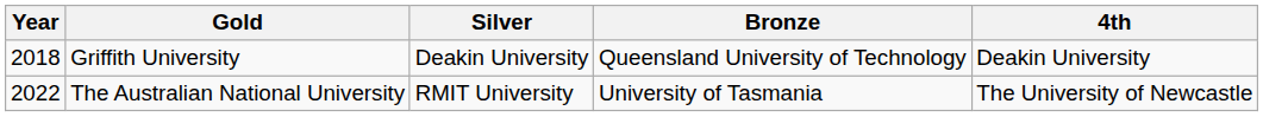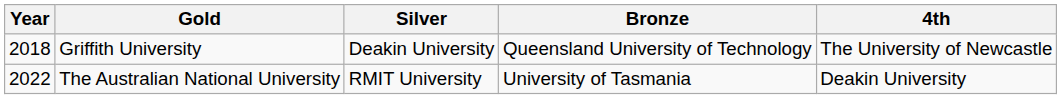 <table class="wikitable">
 <tr>
 <th>Year</th>
 <th>Gold</th>
 <th>Silver</th>
 <th>Bronze</th>
 <th>4th</th>
 </tr>
 <tr>
 <td>2018</td>
 <td>Griffith University</td>
 <td>Deakin University</td>
 <td>Queensland University of Technology</td>
-<td>Deakin University</td>
+<td>The University of Newcastle</td>
 </tr>
 <tr>
 <td>2022</td>
 <td>The Australian National University</td>
 <td>RMIT University</td>
 <td>University of Tasmania</td>
-<td>The University of Newcastle</td>
+<td>Deakin University</td>
 </tr>
 </table>
